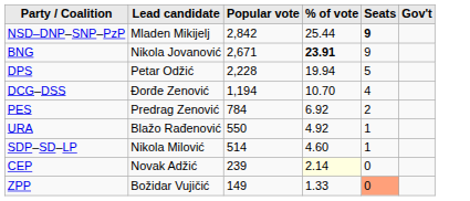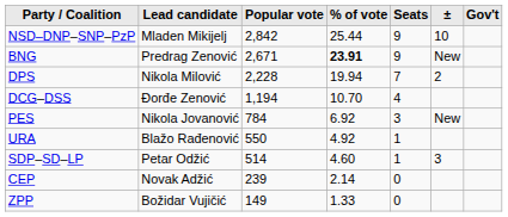 <table class="wikitable sortable">
 <tr>
 <th style="background-color:#E9E9E9">Party / Coalition</th>
 <th style="background-color:#E9E9E9">Lead candidate</th>
 <th style="background-color:#E9E9E9">Popular vote</th>
 <th style="background-color:#E9E9E9">% of vote</th>
 <th style="background-color:#E9E9E9">Seats</th>
+<th style="background-color:#E9E9E9">±</th>
 <th style="background-color:#E9E9E9">Gov't</th>
 </tr>
 <tr>
 <td align="left"><a href='#'>NSD–DNP</a>–<a href='#'>SNP</a>–<a href='#'>PzP</a></td>
 <td>Mladen Mikijelj</td>
 <td>2,842</td>
 <td>25.44</td>
-<td><strong>9</strong></td>
+<td>9</td>
+<td>10</td>
 <td></td>
 </tr>
 <tr>
 <td align="left"><a href='#'>BNG</a></td>
-<td>Nikola Jovanović</td>
+<td>Predrag Zenović</td>
 <td>2,671</td>
 <td><strong>23.91</strong></td>
 <td>9</td>
+<td>New</td>
 <td></td>
 </tr>
 <tr>
 <td align="left"><a href='#'>DPS</a></td>
-<td>Petar Odžić</td>
+<td>Nikola Milović</td>
 <td>2,228</td>
 <td>19.94</td>
-<td>5</td>
+<td>7</td>
+<td> 2</td>
 <td></td>
 </tr>
 <tr>
 <td align="left"><a href='#'>DCG</a>–<a href='#'>DSS</a></td>
 <td>Đorđe Zenović</td>
 <td>1,194</td>
 <td>10.70</td>
 <td>4</td>
 <td></td>
+<td></td>
 </tr>
 <tr>
 <td align="left"><a href='#'>PES</a></td>
-<td>Predrag Zenović</td>
+<td>Nikola Jovanović</td>
 <td>784</td>
 <td>6.92</td>
-<td>2</td>
+<td>3</td>
+<td>New</td>
 <td></td>
 </tr>
 <tr>
 <td align="left"><a href='#'>URA</a></td>
 <td>Blažo Rađenović</td>
 <td>550</td>
 <td>4.92</td>
 <td>1</td>
 <td></td>
+<td></td>
 </tr>
 <tr>
 <td align="left"><a href='#'>SDP</a>–<a href='#'>SD</a>–<a href='#'>LP</a></td>
-<td>Nikola Milović</td>
+<td>Petar Odžić</td>
 <td>514</td>
 <td>4.60</td>
 <td>1</td>
+<td>3</td>
 <td></td>
 </tr>
 <tr>
 <td align="left"><a href='#'>CEP</a></td>
 <td>Novak Adžić</td>
 <td>239</td>
-<td style="background: lightyellow;">2.14</td>
+<td>2.14</td>
 <td>0</td>
+<td></td>
 <td></td>
 </tr>
 <tr>
 <td align="left"><a href='#'>ZPP</a></td>
 <td>Božidar Vujičić</td>
 <td>149</td>
 <td>1.33</td>
-<td style="background: lightsalmon;">0</td>
+<td>0</td>
+<td></td>
 <td></td>
 </tr>
 </table>
